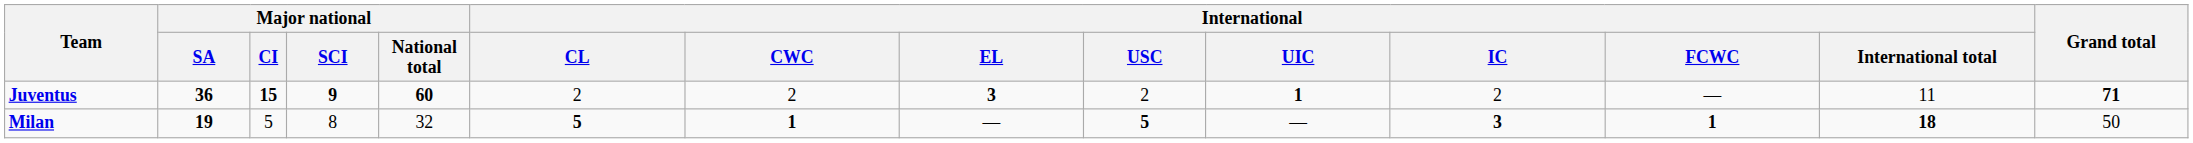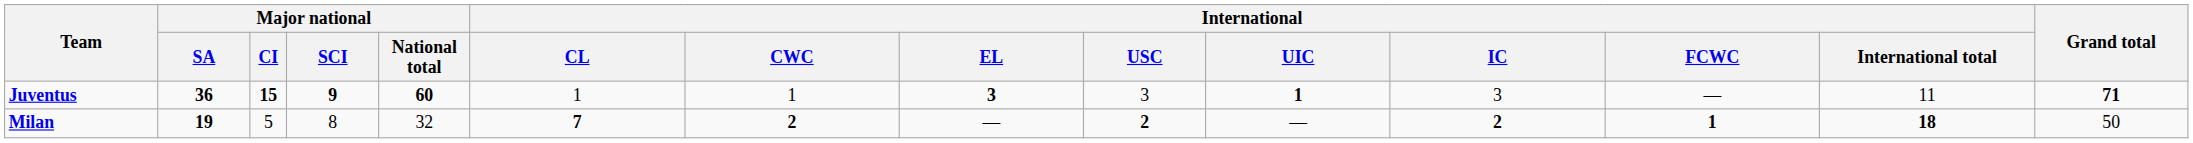 <table class="wikitable sortable">
 <tr>
 <th rowspan="2" style="width:5%;" class="wikitable unsortable">Team</th>
 <th colspan="4" style="width:17%;" class="unsortable">Major national</th>
 <th colspan="8" style="width:19%;" class="unsortable">International</th>
 <th rowspan="2" style="width:5%;" class="wikitable unsortable">Grand total</th>
 </tr>
 <tr>
 <th style="width:3%;" class="sortable"><a href='#'>SA</a></th>
 <th style="width:1%;" class="sortable"><a href='#'>CI</a></th>
 <th style="width:3%;" class="sortable"><a href='#'>SCI</a></th>
 <th style="width:2%;" class="sortable">National total</th>
 <th style="width:7%;" class="sortable"><a href='#'>CL</a></th>
 <th style="width:7%;" class="sortable"><a href='#'>CWC</a></th>
 <th style="width:6%;" class="sortable"><a href='#'>EL</a></th>
 <th style="width:4%;" class="sortable"><a href='#'>USC</a></th>
 <th style="width:6%;" class="sortable"><a href='#'>UIC</a></th>
 <th style="width:7%;" class="sortable"><a href='#'>IC</a></th>
 <th style="width:7%;" class="sortable"><a href='#'>FCWC</a></th>
 <th style="width:7%;" class="sortable">International total</th>
 </tr>
 <tr>
 <td><strong><a href='#'>Juventus</a></strong></td>
 <td align=center><strong>36</strong></td>
 <td align=center><strong>15</strong></td>
 <td align=center><strong>9</strong></td>
 <td align=center><strong>60</strong></td>
-<td align=center>2</td>
-<td align=center>2</td>
+<td align=center>1</td>
+<td align=center>1</td>
 <td align=center><strong>3</strong></td>
-<td align=center>2</td>
+<td align=center>3</td>
 <td align=center><strong>1</strong></td>
-<td align=center>2</td>
+<td align=center>3</td>
 <td align=center>—</td>
 <td align=center>11</td>
 <td align=center><strong>71</strong></td>
 </tr>
 <tr>
 <td><strong><a href='#'>Milan</a></strong></td>
 <td align=center><strong>19</strong></td>
 <td align=center>5</td>
 <td align=center>8</td>
 <td align=center>32</td>
-<td align=center><strong>5</strong></td>
-<td align=center><strong>1</strong></td>
+<td align=center><strong>7</strong></td>
+<td align=center><strong>2</strong></td>
 <td align=center>—</td>
-<td align=center><strong>5</strong></td>
+<td align=center><strong>2</strong></td>
 <td align=center>—</td>
-<td align=center><strong>3</strong></td>
+<td align=center><strong>2</strong></td>
 <td align=center><strong>1</strong></td>
 <td align=center><strong>18</strong></td>
 <td align=center>50</td>
 </tr>
 </table>
